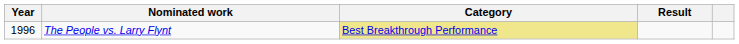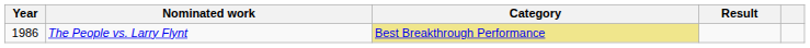 <table class="wikitable" style="width: 85%;">
 <tr>
 <th width=5%>Year</th>
 <th style="width:40%;">Nominated work</th>
 <th style="width:40%;">Category</th>
 <th style="width:10%;">Result</th>
 <th width=3%></th>
 </tr>
 <tr>
-<td style="text-align:center;">1996</td>
+<td style="text-align:center;">1986</td>
 <td style="text-align:left;"><em><a href='#'>The People vs. Larry Flynt</a></em></td>
 <td style="background: khaki;"><a href='#'>Best Breakthrough Performance</a></td>
 <td></td>
 <td style="text-align:center;"></td>
 </tr>
 </table>
